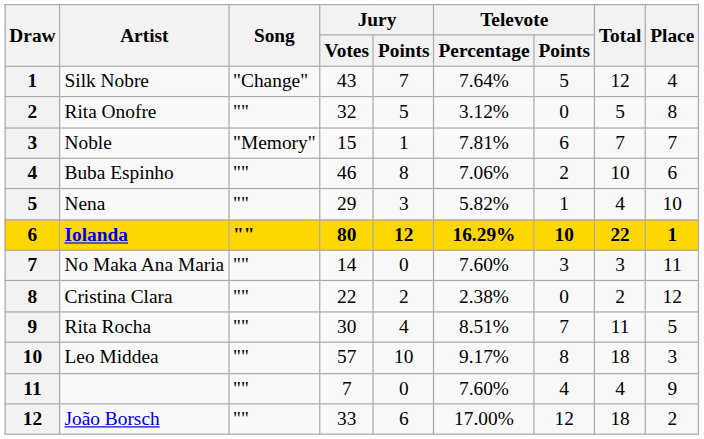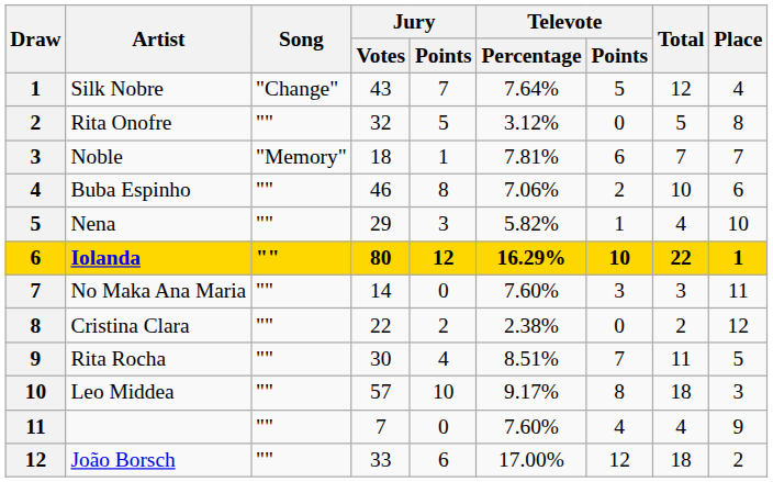 <table class="sortable wikitable plainrowheaders" style="margin: 1em auto 1em auto; text-align:center">
 <tr>
 <th rowspan="2">Draw</th>
 <th rowspan="2">Artist</th>
 <th rowspan="2">Song</th>
 <th colspan="2">Jury</th>
 <th colspan="2">Televote</th>
 <th rowspan="2">Total</th>
 <th rowspan="2">Place</th>
 </tr>
 <tr>
 <th scope="col">Votes</th>
 <th scope="col">Points</th>
 <th>Percentage</th>
 <th>Points</th>
 </tr>
 <tr>
 <th scope="row" style="text-align:center">1</th>
 <td align="left">Silk Nobre</td>
 <td align="left">"Change"</td>
 <td>43</td>
 <td>7</td>
 <td>7.64%</td>
 <td>5</td>
 <td>12</td>
 <td>4</td>
 </tr>
 <tr>
 <th scope="row" style="text-align:center">2</th>
 <td align="left">Rita Onofre</td>
 <td align="left">""</td>
 <td>32</td>
 <td>5</td>
 <td>3.12%</td>
 <td>0</td>
 <td>5</td>
 <td>8</td>
 </tr>
 <tr>
 <th scope="row" style="text-align:center">3</th>
 <td align="left">Noble</td>
 <td align="left">"Memory"</td>
-<td>15</td>
+<td>18</td>
 <td>1</td>
 <td>7.81%</td>
 <td>6</td>
 <td>7</td>
 <td>7</td>
 </tr>
 <tr>
 <th scope="row" style="text-align:center">4</th>
 <td align="left">Buba Espinho</td>
 <td align="left">""</td>
 <td>46</td>
 <td>8</td>
 <td>7.06%</td>
 <td>2</td>
 <td>10</td>
 <td>6</td>
 </tr>
 <tr>
 <th scope="row" style="text-align:center">5</th>
 <td align="left">Nena</td>
 <td align="left">""</td>
 <td>29</td>
 <td>3</td>
 <td>5.82%</td>
 <td>1</td>
 <td>4</td>
 <td>10</td>
 </tr>
 <tr style="font-weight:bold; background:gold;">
 <th scope="row" style="text-align:center; font-weight:bold; background:gold;">6</th>
 <td align="left"><a href='#'>Iolanda</a></td>
 <td align="left">""</td>
 <td>80</td>
 <td>12</td>
 <td>16.29%</td>
 <td>10</td>
 <td>22</td>
 <td>1</td>
 </tr>
 <tr>
 <th scope="row" style="text-align:center">7</th>
 <td align="left">No Maka  Ana Maria</td>
 <td align="left">""</td>
 <td>14</td>
 <td>0</td>
 <td>7.60%</td>
 <td>3</td>
 <td>3</td>
 <td>11</td>
 </tr>
 <tr>
 <th scope="row" style="text-align:center">8</th>
 <td align="left">Cristina Clara</td>
 <td align="left">""</td>
 <td>22</td>
 <td>2</td>
 <td>2.38%</td>
 <td>0</td>
 <td>2</td>
 <td>12</td>
 </tr>
 <tr>
 <th scope="row" style="text-align:center">9</th>
 <td align="left">Rita Rocha</td>
 <td align="left">""</td>
 <td>30</td>
 <td>4</td>
 <td>8.51%</td>
 <td>7</td>
 <td>11</td>
 <td>5</td>
 </tr>
 <tr>
 <th scope="row" style="text-align:center">10</th>
 <td align="left">Leo Middea</td>
 <td align="left">""</td>
 <td>57</td>
 <td>10</td>
 <td>9.17%</td>
 <td>8</td>
 <td>18</td>
 <td>3</td>
 </tr>
 <tr>
 <th scope="row" style="text-align:center">11</th>
 <td align="left"></td>
 <td align="left">""</td>
 <td>7</td>
 <td>0</td>
 <td>7.60%</td>
 <td>4</td>
 <td>4</td>
 <td>9</td>
 </tr>
 <tr>
 <th scope="row" style="text-align:center">12</th>
 <td align="left"><a href='#'>João Borsch</a></td>
 <td align="left">""</td>
 <td>33</td>
 <td>6</td>
 <td>17.00%</td>
 <td>12</td>
 <td>18</td>
 <td>2</td>
 </tr>
 </table>
